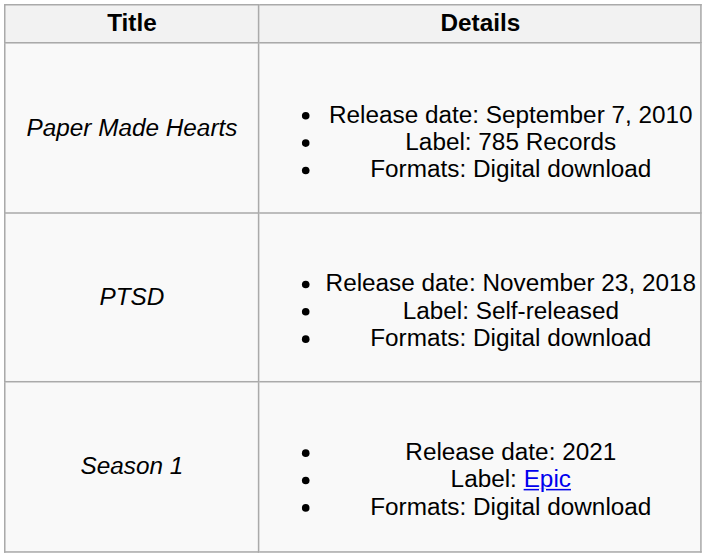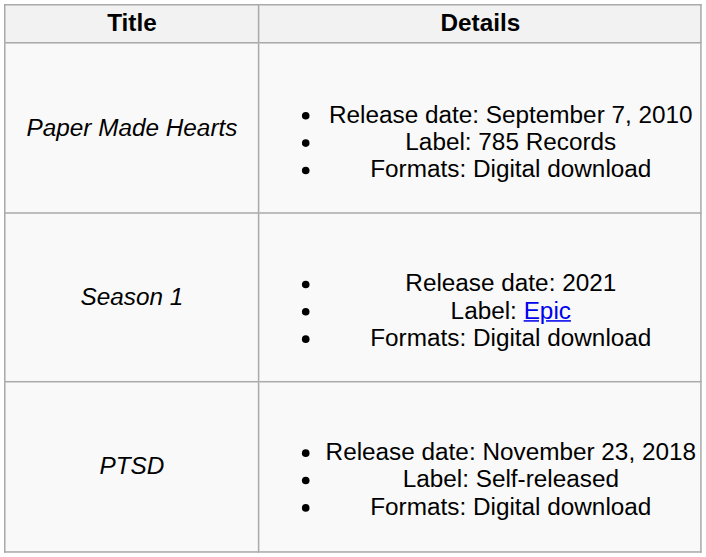 <table class="wikitable plainrowheaders" style="text-align:center">
 <tr>
 <th scope="col" style="width:10em">Title</th>
 <th scope="col">Details</th>
 </tr>
 <tr>
 <td><em>Paper Made Hearts</em></td>
 <td><br><ul><li>Release date: September 7, 2010</li><li>Label: 785 Records</li><li>Formats: Digital download</li></ul></td>
 </tr>
 <tr>
+<td scope="row"><em>Season 1</em></td>
+<td><br><ul><li>Release date: 2021</li><li>Label: <a href='#'>Epic</a></li><li>Formats: Digital download</li></ul></td>
+</tr>
+<tr>
 <td><em>PTSD</em></td>
 <td><br><ul><li>Release date: November 23, 2018</li><li>Label: Self-released</li><li>Formats: Digital download</li></ul></td>
 </tr>
-<tr>
-<td scope="row"><em>Season 1</em></td>
-<td><br><ul><li>Release date: 2021</li><li>Label: <a href='#'>Epic</a></li><li>Formats: Digital download</li></ul></td>
-</tr>
 </table>
